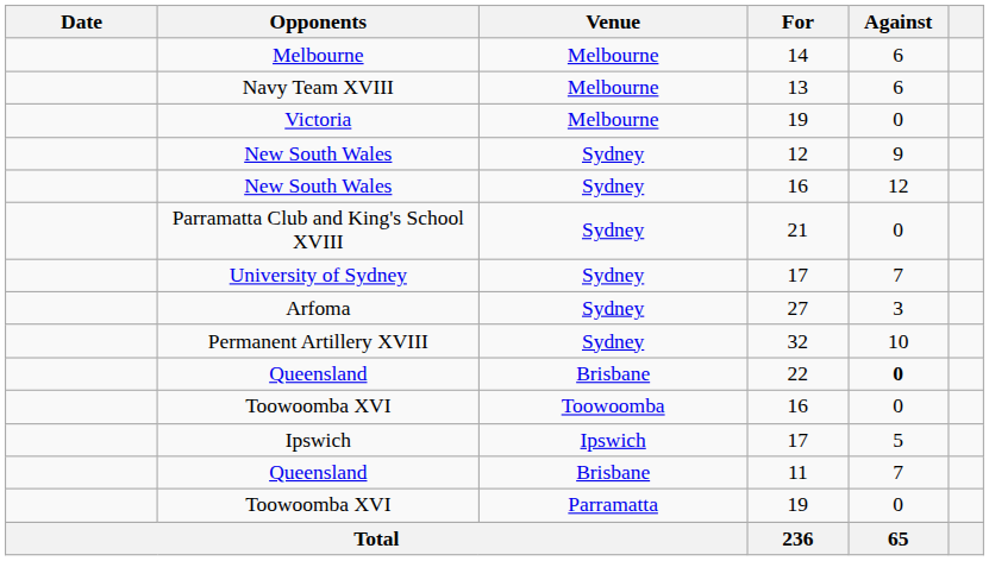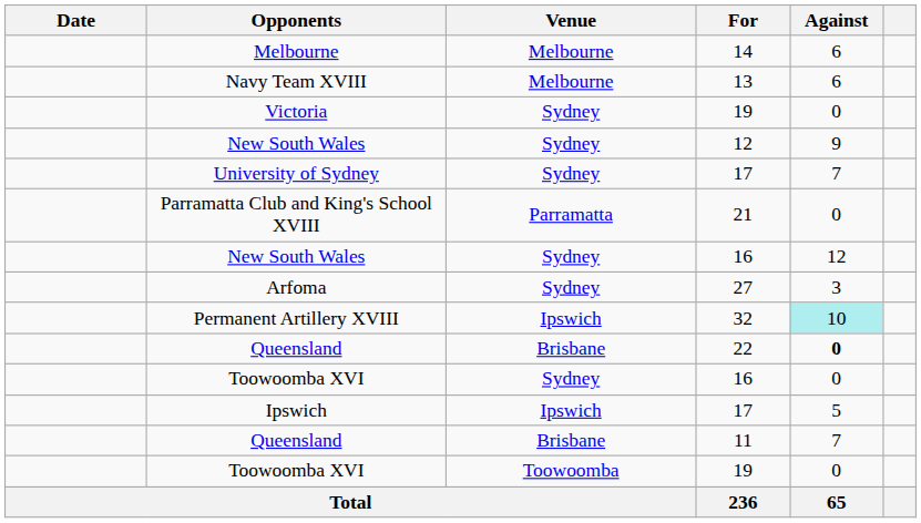 <table class="wikitable sortable" style="text-align:center">
 <tr>
 <th width="110">Date</th>
 <th width="240">Opponents</th>
 <th width="200">Venue</th>
 <th width="70">For</th>
 <th width="70">Against</th>
 <th width="20" class="unsortable"></th>
 </tr>
 <tr>
 <td></td>
 <td><a href='#'>Melbourne</a></td>
 <td><a href='#'>Melbourne</a></td>
 <td>14</td>
 <td>6</td>
 <td></td>
 </tr>
 <tr>
 <td></td>
 <td>Navy Team XVIII</td>
 <td><a href='#'>Melbourne</a></td>
 <td>13</td>
 <td>6</td>
 <td></td>
 </tr>
 <tr>
 <td></td>
 <td><a href='#'>Victoria</a></td>
-<td><a href='#'>Melbourne</a></td>
+<td><a href='#'>Sydney</a></td>
 <td>19</td>
 <td>0</td>
 <td></td>
 </tr>
 <tr>
 <td></td>
 <td><a href='#'>New South Wales</a></td>
 <td><a href='#'>Sydney</a></td>
 <td>12</td>
 <td>9</td>
 <td></td>
 </tr>
 <tr>
 <td></td>
-<td><a href='#'>New South Wales</a></td>
+<td><a href='#'>University of Sydney</a></td>
 <td><a href='#'>Sydney</a></td>
-<td>16</td>
-<td>12</td>
+<td>17</td>
+<td>7</td>
 <td></td>
 </tr>
 <tr>
 <td></td>
 <td>Parramatta Club and King's School XVIII</td>
-<td><a href='#'>Sydney</a></td>
+<td><a href='#'>Parramatta</a></td>
 <td>21</td>
 <td>0</td>
 <td></td>
 </tr>
 <tr>
 <td></td>
-<td><a href='#'>University of Sydney</a></td>
+<td><a href='#'>New South Wales</a></td>
 <td><a href='#'>Sydney</a></td>
-<td>17</td>
-<td>7</td>
+<td>16</td>
+<td>12</td>
 <td></td>
 </tr>
 <tr>
 <td></td>
 <td>Arfoma</td>
 <td><a href='#'>Sydney</a></td>
 <td>27</td>
 <td>3</td>
 <td></td>
 </tr>
 <tr>
 <td></td>
 <td>Permanent Artillery XVIII</td>
-<td><a href='#'>Sydney</a></td>
+<td><a href='#'>Ipswich</a></td>
 <td>32</td>
-<td>10</td>
+<td style="background: paleturquoise;">10</td>
 <td></td>
 </tr>
 <tr>
 <td></td>
 <td><a href='#'>Queensland</a></td>
 <td><a href='#'>Brisbane</a></td>
 <td>22</td>
 <td><strong>0</strong></td>
 <td></td>
 </tr>
 <tr>
 <td></td>
 <td>Toowoomba XVI</td>
-<td><a href='#'>Toowoomba</a></td>
+<td><a href='#'>Sydney</a></td>
 <td>16</td>
 <td>0</td>
 <td></td>
 </tr>
 <tr>
 <td></td>
 <td>Ipswich</td>
 <td><a href='#'>Ipswich</a></td>
 <td>17</td>
 <td>5</td>
 <td></td>
 </tr>
 <tr>
 <td></td>
 <td><a href='#'>Queensland</a></td>
 <td><a href='#'>Brisbane</a></td>
 <td>11</td>
 <td>7</td>
 <td></td>
 </tr>
 <tr>
 <td></td>
 <td>Toowoomba XVI</td>
-<td><a href='#'>Parramatta</a></td>
+<td><a href='#'>Toowoomba</a></td>
 <td>19</td>
 <td>0</td>
 <td></td>
 </tr>
 <tr class="sortbottom">
 <th colspan=3>Total</th>
 <th>236</th>
 <th>65</th>
 <th></th>
 </tr>
 </table>
